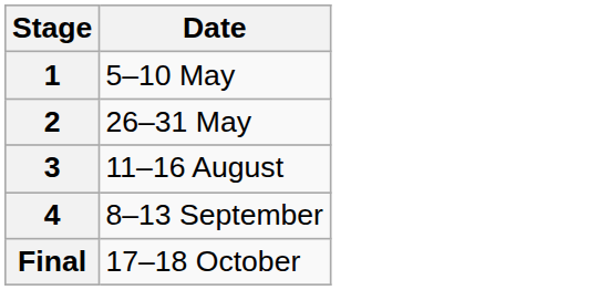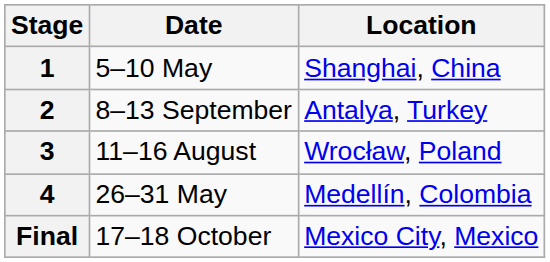 <table class="wikitable">
 <tr>
 <th>Stage</th>
 <th>Date</th>
+<th>Location</th>
 </tr>
 <tr>
 <th>1</th>
 <td>5–10 May</td>
+<td> <a href='#'>Shanghai</a>, <a href='#'>China</a></td>
 </tr>
 <tr>
 <th>2</th>
-<td>26–31 May</td>
+<td>8–13 September</td>
+<td> <a href='#'>Antalya</a>, <a href='#'>Turkey</a></td>
 </tr>
 <tr>
 <th>3</th>
 <td>11–16 August</td>
+<td> <a href='#'>Wrocław</a>, <a href='#'>Poland</a></td>
 </tr>
 <tr>
 <th>4</th>
-<td>8–13 September</td>
+<td>26–31 May</td>
+<td> <a href='#'>Medellín</a>, <a href='#'>Colombia</a></td>
 </tr>
 <tr>
 <th>Final</th>
 <td>17–18 October</td>
+<td> <a href='#'>Mexico City</a>, <a href='#'>Mexico</a></td>
 </tr>
 </table>
